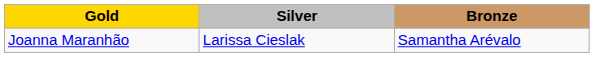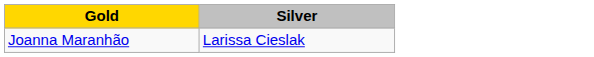 <table class="wikitable" style="text-align:left">
 <tr align="center">
 <td width=200 bgcolor=gold><strong>Gold</strong></td>
 <td width=200 bgcolor=silver><strong>Silver</strong></td>
-<td width=200 bgcolor=CC9966><strong>Bronze</strong></td>
 </tr>
 <tr>
 <td><a href='#'>Joanna Maranhão</a><br><em></em></td>
 <td><a href='#'>Larissa Cieslak</a><br><em></em></td>
-<td><a href='#'>Samantha Arévalo</a><br><em></em></td>
 </tr>
 </table>
